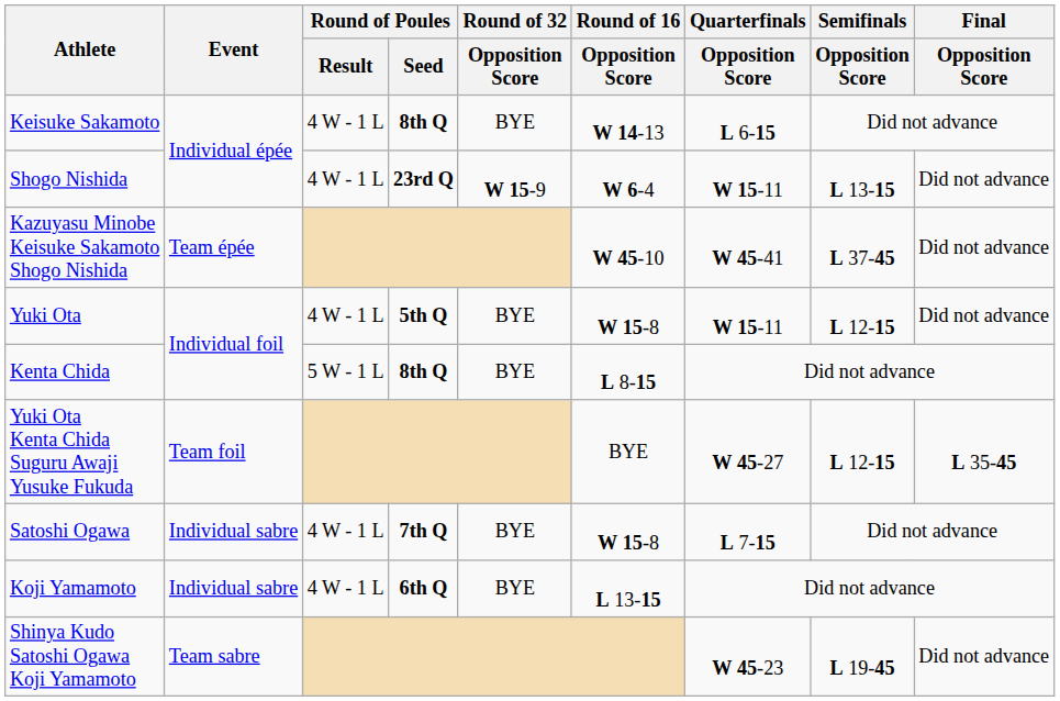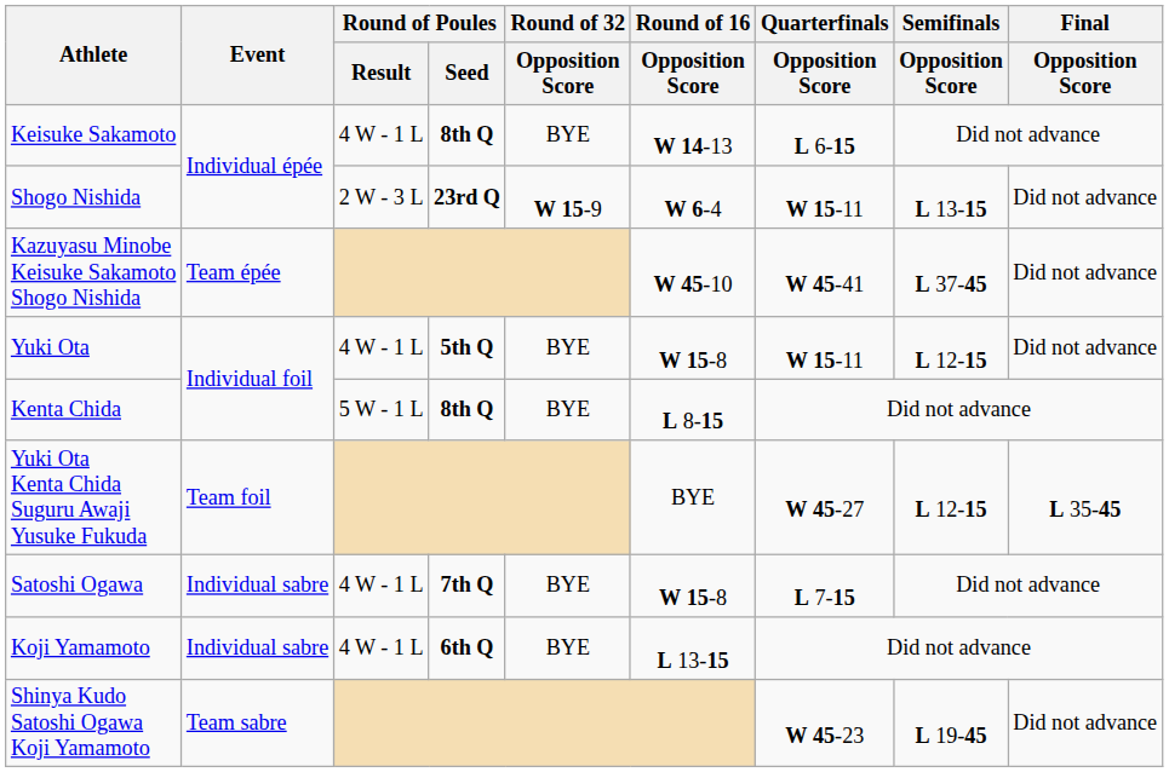 <table class="wikitable" border="1" style="font-size:90%">
 <tr>
 <th rowspan=2>Athlete</th>
 <th rowspan=2>Event</th>
 <th colspan=2>Round of Poules</th>
 <th>Round of 32</th>
 <th>Round of 16</th>
 <th>Quarterfinals</th>
 <th>Semifinals</th>
 <th>Final</th>
 </tr>
 <tr>
 <th>Result</th>
 <th>Seed</th>
 <th>Opposition<br>Score</th>
 <th>Opposition<br>Score</th>
 <th>Opposition<br>Score</th>
 <th>Opposition<br>Score</th>
 <th>Opposition<br>Score</th>
 </tr>
 <tr>
 <td><a href='#'>Keisuke Sakamoto</a></td>
 <td rowspan=2><a href='#'>Individual épée</a></td>
 <td align=center>4 W - 1 L</td>
 <td align=center><strong>8th Q</strong></td>
 <td align=center>BYE</td>
 <td align=center><br><strong>W</strong> <strong>14</strong>-13</td>
 <td align=center><br><strong>L</strong> 6-<strong>15</strong></td>
 <td style="text-align:center;" colspan="7">Did not advance</td>
 </tr>
 <tr>
 <td><a href='#'>Shogo Nishida</a></td>
-<td align=center>4 W - 1 L</td>
+<td align=center>2 W - 3 L</td>
 <td align=center><strong>23rd Q</strong></td>
 <td align=center><br><strong>W</strong> <strong>15</strong>-9</td>
 <td align=center><br><strong>W</strong> <strong>6</strong>-4</td>
 <td align=center><br><strong>W</strong> <strong>15</strong>-11</td>
 <td align=center><br><strong>L</strong> 13-<strong>15</strong><br></td>
 <td style="text-align:center;"pan="7">Did not advance</td>
 </tr>
 <tr>
 <td><a href='#'>Kazuyasu Minobe</a><br><a href='#'>Keisuke Sakamoto</a><br><a href='#'>Shogo Nishida</a></td>
 <td><a href='#'>Team épée</a></td>
 <td bgcolor=wheat colspan=3></td>
 <td align=center><br><strong>W</strong> <strong>45</strong>-10</td>
 <td align=center><br><strong>W</strong> <strong>45</strong>-41</td>
 <td align=center><br><strong>L</strong> 37-<strong>45</strong><br></td>
 <td style="text-align:center;" colspan="7">Did not advance</td>
 </tr>
 <tr>
 <td><a href='#'>Yuki Ota</a></td>
 <td rowspan=2><a href='#'>Individual foil</a></td>
 <td align=center>4 W - 1 L</td>
 <td align=center><strong>5th Q</strong></td>
 <td align=center>BYE</td>
 <td align=center><br><strong>W</strong> <strong>15</strong>-8</td>
 <td align=center><br><strong>W</strong> <strong>15</strong>-11</td>
 <td align=center><br><strong>L</strong> 12-<strong>15</strong><br></td>
 <td style="text-align:center;" colspan="7">Did not advance</td>
 </tr>
 <tr>
 <td><a href='#'>Kenta Chida</a></td>
 <td align=center>5 W - 1 L</td>
 <td align=center><strong>8th Q</strong></td>
 <td align=center>BYE</td>
 <td align=center><br><strong>L</strong> 8-<strong>15</strong></td>
 <td style="text-align:center;" colspan="7">Did not advance</td>
 </tr>
 <tr>
 <td><a href='#'>Yuki Ota</a><br><a href='#'>Kenta Chida</a><br><a href='#'>Suguru Awaji</a><br><a href='#'>Yusuke Fukuda</a></td>
 <td><a href='#'>Team foil</a></td>
 <td bgcolor=wheat colspan=3></td>
 <td align=center>BYE</td>
 <td align=center><br><strong>W</strong> <strong>45</strong>-27</td>
 <td align=center><br><strong>L</strong> 12-<strong>15</strong><br></td>
 <td align=center><br><strong>L</strong> 35-<strong>45</strong><br></td>
 </tr>
 <tr>
 <td><a href='#'>Satoshi Ogawa</a></td>
 <td><a href='#'>Individual sabre</a></td>
 <td align=center>4 W - 1 L</td>
 <td align=center><strong>7th Q</strong></td>
 <td align=center>BYE</td>
 <td align=center><br><strong>W</strong> <strong>15</strong>-8</td>
 <td align=center><br><strong>L</strong> 7-<strong>15</strong></td>
 <td style="text-align:center;" colspan="7">Did not advance</td>
 </tr>
 <tr>
 <td><a href='#'>Koji Yamamoto</a></td>
 <td><a href='#'>Individual sabre</a></td>
 <td align=center>4 W - 1 L</td>
 <td align=center><strong>6th Q</strong></td>
 <td align=center>BYE</td>
 <td align=center><br><strong>L</strong> 13-<strong>15</strong></td>
 <td style="text-align:center;" colspan="7">Did not advance</td>
 </tr>
 <tr>
 <td><a href='#'>Shinya Kudo</a><br><a href='#'>Satoshi Ogawa</a><br><a href='#'>Koji Yamamoto</a></td>
 <td><a href='#'>Team sabre</a></td>
 <td bgcolor=wheat colspan=4></td>
 <td align=center><br><strong>W</strong> <strong>45</strong>-23</td>
 <td align=center><br><strong>L</strong> 19-<strong>45</strong><br></td>
 <td style="text-align:center;" colspan="7">Did not advance</td>
 </tr>
 </table>
